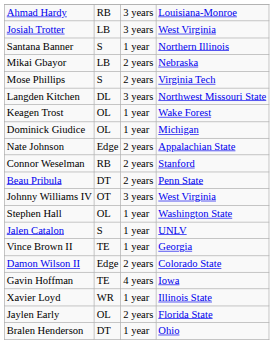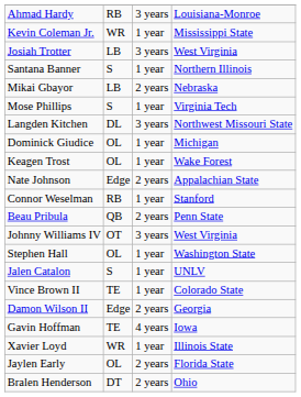 <table class="wikitable">
 <tr>
 </tr>
 <tr>
 <td><a href='#'>Ahmad Hardy</a></td>
 <td>RB</td>
 <td>3 years</td>
 <td><a href='#'>Louisiana-Monroe</a></td>
+</tr>
+<tr>
+<td><a href='#'>Kevin Coleman Jr.</a></td>
+<td>WR</td>
+<td>1 year</td>
+<td><a href='#'>Mississippi State</a></td>
 </tr>
 <tr>
 <td><a href='#'>Josiah Trotter</a></td>
 <td>LB</td>
 <td>3 years</td>
 <td><a href='#'>West Virginia</a></td>
 </tr>
 <tr>
 <td>Santana Banner</td>
 <td>S</td>
 <td>1 year</td>
 <td><a href='#'>Northern Illinois</a></td>
 </tr>
 <tr>
 <td>Mikai Gbayor</td>
 <td>LB</td>
 <td>2 years</td>
 <td><a href='#'>Nebraska</a></td>
 </tr>
 <tr>
 <td>Mose Phillips</td>
 <td>S</td>
-<td>2 years</td>
+<td>1 year</td>
 <td><a href='#'>Virginia Tech</a></td>
 </tr>
 <tr>
 <td>Langden Kitchen</td>
 <td>DL</td>
 <td>3 years</td>
 <td><a href='#'>Northwest Missouri State</a></td>
 </tr>
 <tr>
+<td>Dominick Giudice</td>
+<td>OL</td>
+<td>1 year</td>
+<td><a href='#'>Michigan</a></td>
+</tr>
+<tr>
 <td>Keagen Trost</td>
 <td>OL</td>
 <td>1 year</td>
 <td><a href='#'>Wake Forest</a></td>
-</tr>
-<tr>
-<td>Dominick Giudice</td>
-<td>OL</td>
-<td>1 year</td>
-<td><a href='#'>Michigan</a></td>
 </tr>
 <tr>
 <td>Nate Johnson</td>
 <td>Edge</td>
 <td>2 years</td>
 <td><a href='#'>Appalachian State</a></td>
 </tr>
 <tr>
 <td>Connor Weselman</td>
 <td>RB</td>
-<td>2 years</td>
+<td>1 year</td>
 <td><a href='#'>Stanford</a></td>
 </tr>
 <tr>
 <td><a href='#'>Beau Pribula</a></td>
-<td>DT</td>
+<td>QB</td>
 <td>2 years</td>
 <td><a href='#'>Penn State</a></td>
 </tr>
 <tr>
 <td>Johnny Williams IV</td>
 <td>OT</td>
 <td>3 years</td>
 <td><a href='#'>West Virginia</a></td>
 </tr>
 <tr>
 <td>Stephen Hall</td>
 <td>OL</td>
 <td>1 year</td>
 <td><a href='#'>Washington State</a></td>
 </tr>
 <tr>
 <td><a href='#'>Jalen Catalon</a></td>
 <td>S</td>
 <td>1 year</td>
 <td><a href='#'>UNLV</a></td>
 </tr>
 <tr>
 <td>Vince Brown II</td>
 <td>TE</td>
 <td>1 year</td>
-<td><a href='#'>Georgia</a></td>
+<td><a href='#'>Colorado State</a></td>
 </tr>
 <tr>
 <td><a href='#'>Damon Wilson II</a></td>
 <td>Edge</td>
 <td>2 years</td>
-<td><a href='#'>Colorado State</a></td>
+<td><a href='#'>Georgia</a></td>
 </tr>
 <tr>
 <td>Gavin Hoffman</td>
 <td>TE</td>
 <td>4 years</td>
 <td><a href='#'>Iowa</a></td>
 </tr>
 <tr>
 <td>Xavier Loyd</td>
 <td>WR</td>
 <td>1 year</td>
 <td><a href='#'>Illinois State</a></td>
 </tr>
 <tr>
 <td>Jaylen Early</td>
 <td>OL</td>
 <td>2 years</td>
 <td><a href='#'>Florida State</a></td>
 </tr>
 <tr>
 <td>Bralen Henderson</td>
 <td>DT</td>
-<td>1 year</td>
+<td>2 years</td>
 <td><a href='#'>Ohio</a></td>
 </tr>
 </table>
